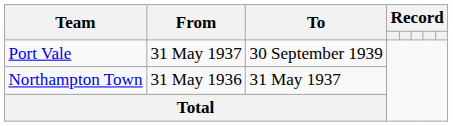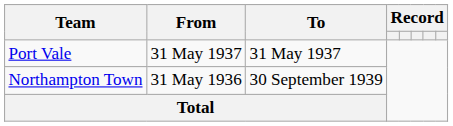 <table class=wikitable style="text-align:center">
 <tr>
 <th rowspan=2>Team</th>
 <th rowspan=2>From</th>
 <th rowspan=2>To</th>
 <th colspan=5>Record</th>
 </tr>
 <tr>
 <th></th>
 <th></th>
 <th></th>
 <th></th>
 <th></th>
 </tr>
 <tr>
 <td align=left><a href='#'>Port Vale</a></td>
 <td align=left>31 May 1937</td>
-<td align=left>30 September 1939<br></td>
+<td align=left>31 May 1937<br></td>
 </tr>
 <tr>
 <td align=left><a href='#'>Northampton Town</a></td>
 <td align=left>31 May 1936</td>
-<td align=left>31 May 1937<br></td>
+<td align=left>30 September 1939<br></td>
 </tr>
 <tr>
 <th colspan=3>Total<br></th>
 </tr>
 </table>
